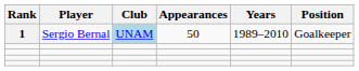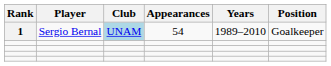 <table class="wikitable" style="text-align:center">
 <tr>
 <th>Rank</th>
 <th>Player</th>
 <th>Club</th>
 <th>Appearances</th>
 <th>Years</th>
 <th>Position</th>
 </tr>
 <tr>
 <th>1</th>
 <td> <a href='#'>Sergio Bernal</a></td>
 <td style="background: lightblue;"><a href='#'>UNAM</a></td>
-<td>50</td>
+<td>54</td>
 <td>1989–2010</td>
 <td>Goalkeeper</td>
 </tr>
 <tr>
 <td></td>
 <td></td>
 <td></td>
 <td></td>
 <td></td>
 <td></td>
 </tr>
 <tr>
 <td></td>
 <td></td>
 <td></td>
 <td></td>
 <td></td>
 <td></td>
 </tr>
 <tr>
 <td></td>
 <td></td>
 <td></td>
 <td></td>
 <td></td>
 <td></td>
 </tr>
 <tr>
 <td></td>
 <td></td>
 <td></td>
 <td></td>
 <td></td>
 <td></td>
 </tr>
 </table>
